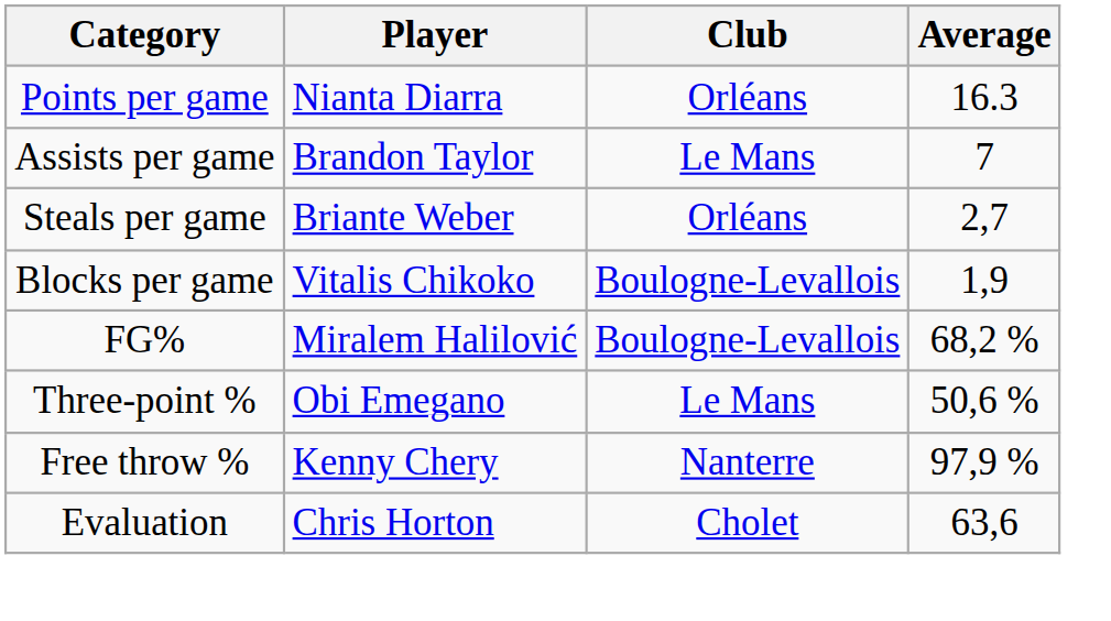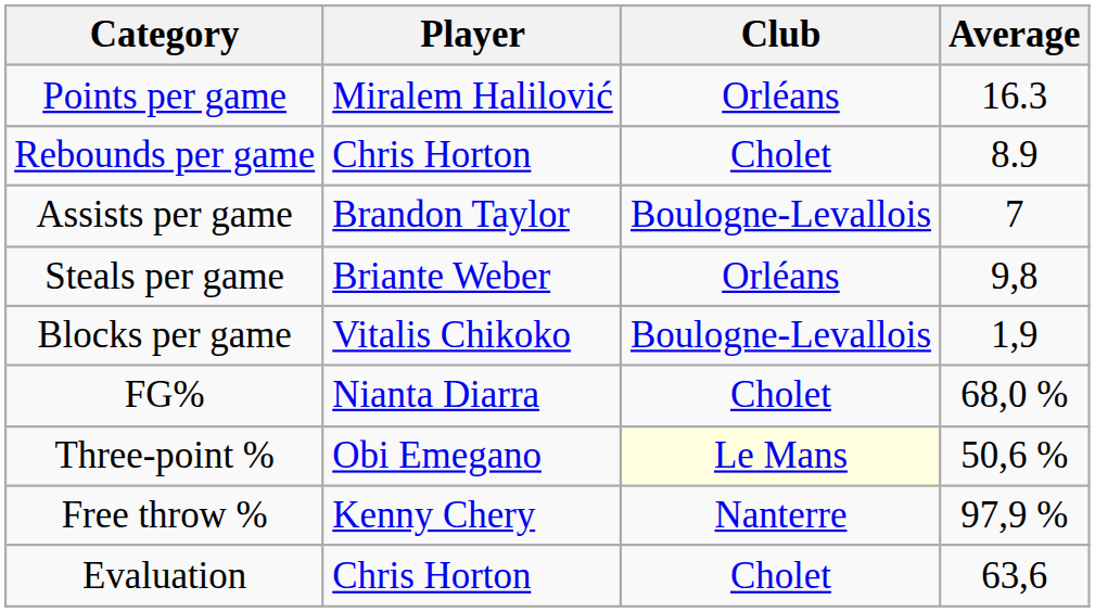 <table class="wikitable" style="text-align:center">
 <tr>
 <th scope="col">Category</th>
 <th scope="col">Player</th>
 <th scope="col">Club</th>
 <th scope="col">Average</th>
 </tr>
 <tr>
 <td><a href='#'>Points per game</a></td>
-<td align=left> <a href='#'>Nianta Diarra</a></td>
+<td align=left> <a href='#'>Miralem Halilović</a></td>
 <td><a href='#'>Orléans</a></td>
 <td>16.3</td>
 </tr>
 <tr>
+<td><a href='#'>Rebounds per game</a></td>
+<td align=left> <a href='#'>Chris Horton</a></td>
+<td><a href='#'>Cholet</a></td>
+<td>8.9</td>
+</tr>
+<tr>
 <td>Assists per game</td>
 <td align=left> <a href='#'>Brandon Taylor</a></td>
-<td><a href='#'>Le Mans</a></td>
+<td><a href='#'>Boulogne-Levallois</a></td>
 <td>7</td>
 </tr>
 <tr>
 <td>Steals per game</td>
 <td align=left> <a href='#'>Briante Weber</a></td>
 <td><a href='#'>Orléans</a></td>
-<td>2,7</td>
+<td>9,8</td>
 </tr>
 <tr>
 <td>Blocks per game</td>
 <td align=left> <a href='#'>Vitalis Chikoko</a></td>
 <td><a href='#'>Boulogne-Levallois</a></td>
 <td>1,9</td>
 </tr>
 <tr>
 <td>FG%</td>
-<td align=left> <a href='#'>Miralem Halilović</a></td>
-<td><a href='#'>Boulogne-Levallois</a></td>
-<td>68,2 %</td>
+<td align=left> <a href='#'>Nianta Diarra</a></td>
+<td><a href='#'>Cholet</a></td>
+<td>68,0 %</td>
 </tr>
 <tr>
 <td>Three-point %</td>
 <td align=left> <a href='#'>Obi Emegano</a></td>
-<td><a href='#'>Le Mans</a></td>
+<td style="background: lightyellow;"><a href='#'>Le Mans</a></td>
 <td>50,6 %</td>
 </tr>
 <tr>
 <td>Free throw %</td>
 <td align=left> <a href='#'>Kenny Chery</a></td>
 <td><a href='#'>Nanterre</a></td>
 <td>97,9 %</td>
 </tr>
 <tr>
 <td>Evaluation</td>
 <td align=left> <a href='#'>Chris Horton</a></td>
 <td><a href='#'>Cholet</a></td>
 <td>63,6</td>
 </tr>
 </table>
